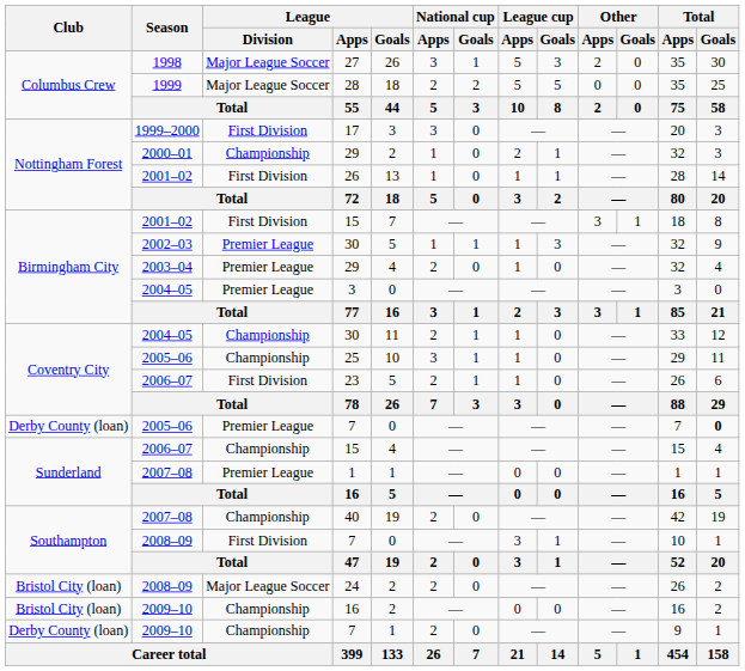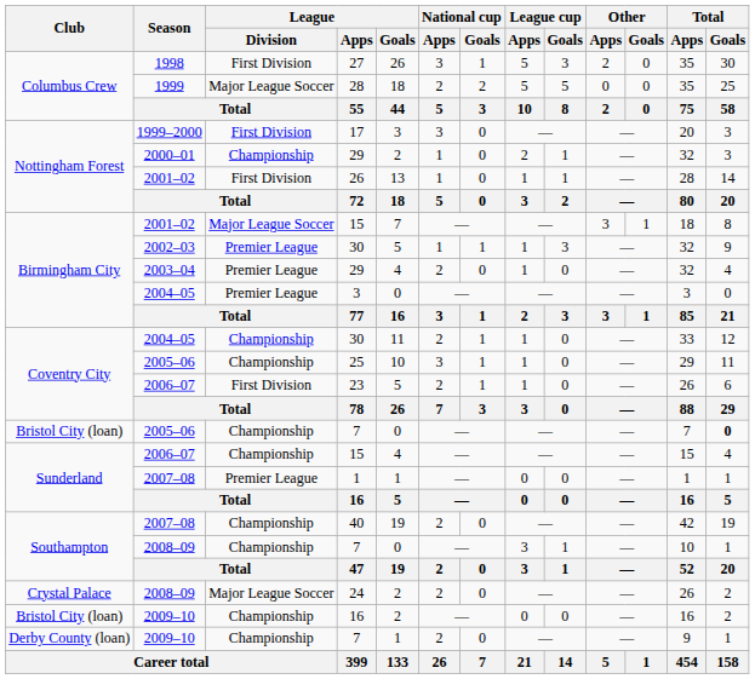 <table class="wikitable" style="text-align:center">
 <tr>
 <th rowspan="2">Club</th>
 <th rowspan="2">Season</th>
 <th colspan="3">League</th>
 <th colspan="2">National cup</th>
 <th colspan="2">League cup</th>
 <th colspan="2">Other</th>
 <th colspan="2">Total</th>
 </tr>
 <tr>
 <th>Division</th>
 <th>Apps</th>
 <th>Goals</th>
 <th>Apps</th>
 <th>Goals</th>
 <th>Apps</th>
 <th>Goals</th>
 <th>Apps</th>
 <th>Goals</th>
 <th>Apps</th>
 <th>Goals</th>
 </tr>
 <tr>
 <td rowspan="3"><a href='#'>Columbus Crew</a></td>
 <td><a href='#'>1998</a></td>
-<td><a href='#'>Major League Soccer</a></td>
+<td>First Division</td>
 <td>27</td>
 <td>26</td>
 <td>3</td>
 <td>1</td>
 <td>5</td>
 <td>3</td>
 <td>2</td>
 <td>0</td>
 <td>35</td>
 <td>30</td>
 </tr>
 <tr>
 <td><a href='#'>1999</a></td>
 <td>Major League Soccer</td>
 <td>28</td>
 <td>18</td>
 <td>2</td>
 <td>2</td>
 <td>5</td>
 <td>5</td>
 <td>0</td>
 <td>0</td>
 <td>35</td>
 <td>25</td>
 </tr>
 <tr>
 <th colspan="2">Total</th>
 <th>55</th>
 <th>44</th>
 <th>5</th>
 <th>3</th>
 <th>10</th>
 <th>8</th>
 <th>2</th>
 <th>0</th>
 <th>75</th>
 <th>58</th>
 </tr>
 <tr>
 <td rowspan="4"><a href='#'>Nottingham Forest</a></td>
 <td><a href='#'>1999–2000</a></td>
 <td><a href='#'>First Division</a></td>
 <td>17</td>
 <td>3</td>
 <td>3</td>
 <td>0</td>
 <td colspan="2">—</td>
 <td colspan="2">—</td>
 <td>20</td>
 <td>3</td>
 </tr>
 <tr>
 <td><a href='#'>2000–01</a></td>
 <td><a href='#'>Championship</a></td>
 <td>29</td>
 <td>2</td>
 <td>1</td>
 <td>0</td>
 <td>2</td>
 <td>1</td>
 <td colspan="2">—</td>
 <td>32</td>
 <td>3</td>
 </tr>
 <tr>
 <td><a href='#'>2001–02</a></td>
 <td>First Division</td>
 <td>26</td>
 <td>13</td>
 <td>1</td>
 <td>0</td>
 <td>1</td>
 <td>1</td>
 <td colspan="2">—</td>
 <td>28</td>
 <td>14</td>
 </tr>
 <tr>
 <th colspan="2">Total</th>
 <th>72</th>
 <th>18</th>
 <th>5</th>
 <th>0</th>
 <th>3</th>
 <th>2</th>
 <th colspan="2">—</th>
 <th>80</th>
 <th>20</th>
 </tr>
 <tr>
 <td rowspan="5"><a href='#'>Birmingham City</a></td>
 <td><a href='#'>2001–02</a></td>
-<td>First Division</td>
+<td><a href='#'>Major League Soccer</a></td>
 <td>15</td>
 <td>7</td>
 <td colspan="2">—</td>
 <td colspan="2">—</td>
 <td>3</td>
 <td>1</td>
 <td>18</td>
 <td>8</td>
 </tr>
 <tr>
 <td><a href='#'>2002–03</a></td>
 <td><a href='#'>Premier League</a></td>
 <td>30</td>
 <td>5</td>
 <td>1</td>
 <td>1</td>
 <td>1</td>
 <td>3</td>
 <td colspan="2">—</td>
 <td>32</td>
 <td>9</td>
 </tr>
 <tr>
 <td><a href='#'>2003–04</a></td>
 <td>Premier League</td>
 <td>29</td>
 <td>4</td>
 <td>2</td>
 <td>0</td>
 <td>1</td>
 <td>0</td>
 <td colspan="2">—</td>
 <td>32</td>
 <td>4</td>
 </tr>
 <tr>
 <td><a href='#'>2004–05</a></td>
 <td>Premier League</td>
 <td>3</td>
 <td>0</td>
 <td colspan="2">—</td>
 <td colspan="2">—</td>
 <td colspan="2">—</td>
 <td>3</td>
 <td>0</td>
 </tr>
 <tr>
 <th colspan="2">Total</th>
 <th>77</th>
 <th>16</th>
 <th>3</th>
 <th>1</th>
 <th>2</th>
 <th>3</th>
 <th>3</th>
 <th>1</th>
 <th>85</th>
 <th>21</th>
 </tr>
 <tr>
 <td rowspan="4"><a href='#'>Coventry City</a></td>
 <td><a href='#'>2004–05</a></td>
 <td><a href='#'>Championship</a></td>
 <td>30</td>
 <td>11</td>
 <td>2</td>
 <td>1</td>
 <td>1</td>
 <td>0</td>
 <td colspan="2">—</td>
 <td>33</td>
 <td>12</td>
 </tr>
 <tr>
 <td><a href='#'>2005–06</a></td>
 <td>Championship</td>
 <td>25</td>
 <td>10</td>
 <td>3</td>
 <td>1</td>
 <td>1</td>
 <td>0</td>
 <td colspan="2">—</td>
 <td>29</td>
 <td>11</td>
 </tr>
 <tr>
 <td><a href='#'>2006–07</a></td>
 <td>First Division</td>
 <td>23</td>
 <td>5</td>
 <td>2</td>
 <td>1</td>
 <td>1</td>
 <td>0</td>
 <td colspan="2">—</td>
 <td>26</td>
 <td>6</td>
 </tr>
 <tr>
 <th colspan="2">Total</th>
 <th>78</th>
 <th>26</th>
 <th>7</th>
 <th>3</th>
 <th>3</th>
 <th>0</th>
 <th colspan="2">—</th>
 <th>88</th>
 <th>29</th>
 </tr>
 <tr>
-<td><a href='#'>Derby County</a> (loan)</td>
+<td><a href='#'>Bristol City</a> (loan)</td>
 <td><a href='#'>2005–06</a></td>
-<td>Premier League</td>
+<td>Championship</td>
 <td>7</td>
 <td>0</td>
 <td colspan="2">—</td>
 <td colspan="2">—</td>
 <td colspan="2">—</td>
 <td>7</td>
 <td><strong>0</strong></td>
 </tr>
 <tr>
 <td rowspan="3"><a href='#'>Sunderland</a></td>
 <td><a href='#'>2006–07</a></td>
 <td>Championship</td>
 <td>15</td>
 <td>4</td>
 <td colspan="2">—</td>
 <td colspan="2">—</td>
 <td colspan="2">—</td>
 <td>15</td>
 <td>4</td>
 </tr>
 <tr>
 <td><a href='#'>2007–08</a></td>
 <td>Premier League</td>
 <td>1</td>
 <td>1</td>
 <td colspan="2">—</td>
 <td>0</td>
 <td>0</td>
 <td colspan="2">—</td>
 <td>1</td>
 <td>1</td>
 </tr>
 <tr>
 <th colspan="2">Total</th>
 <th>16</th>
 <th>5</th>
 <th colspan="2">—</th>
 <th>0</th>
 <th>0</th>
 <th colspan="2">—</th>
 <th>16</th>
 <th>5</th>
 </tr>
 <tr>
 <td rowspan="3"><a href='#'>Southampton</a></td>
 <td><a href='#'>2007–08</a></td>
 <td>Championship</td>
 <td>40</td>
 <td>19</td>
 <td>2</td>
 <td>0</td>
 <td colspan="2">—</td>
 <td colspan="2">—</td>
 <td>42</td>
 <td>19</td>
 </tr>
 <tr>
 <td><a href='#'>2008–09</a></td>
-<td>First Division</td>
+<td>Championship</td>
 <td>7</td>
 <td>0</td>
 <td colspan="2">—</td>
 <td>3</td>
 <td>1</td>
 <td colspan="2">—</td>
 <td>10</td>
 <td>1</td>
 </tr>
 <tr>
 <th colspan="2">Total</th>
 <th>47</th>
 <th>19</th>
 <th>2</th>
 <th>0</th>
 <th>3</th>
 <th>1</th>
 <th colspan="2">—</th>
 <th>52</th>
 <th>20</th>
 </tr>
 <tr>
-<td><a href='#'>Bristol City</a> (loan)</td>
+<td><a href='#'>Crystal Palace</a></td>
 <td><a href='#'>2008–09</a></td>
 <td>Major League Soccer</td>
 <td>24</td>
 <td>2</td>
 <td>2</td>
 <td>0</td>
 <td colspan="2">—</td>
 <td colspan="2">—</td>
 <td>26</td>
 <td>2</td>
 </tr>
 <tr>
 <td><a href='#'>Bristol City</a> (loan)</td>
 <td><a href='#'>2009–10</a></td>
 <td>Championship</td>
 <td>16</td>
 <td>2</td>
 <td colspan="2">—</td>
 <td>0</td>
 <td>0</td>
 <td colspan="2">—</td>
 <td>16</td>
 <td>2</td>
 </tr>
 <tr>
 <td><a href='#'>Derby County</a> (loan)</td>
 <td><a href='#'>2009–10</a></td>
 <td>Championship</td>
 <td>7</td>
 <td>1</td>
 <td>2</td>
 <td>0</td>
 <td colspan="2">—</td>
 <td colspan="2">—</td>
 <td>9</td>
 <td>1</td>
 </tr>
 <tr>
 <th colspan="3">Career total</th>
 <th>399</th>
 <th>133</th>
 <th>26</th>
 <th>7</th>
 <th>21</th>
 <th>14</th>
 <th>5</th>
 <th>1</th>
 <th>454</th>
 <th>158</th>
 </tr>
 </table>
